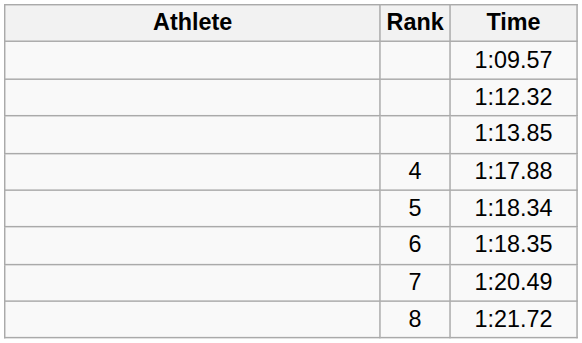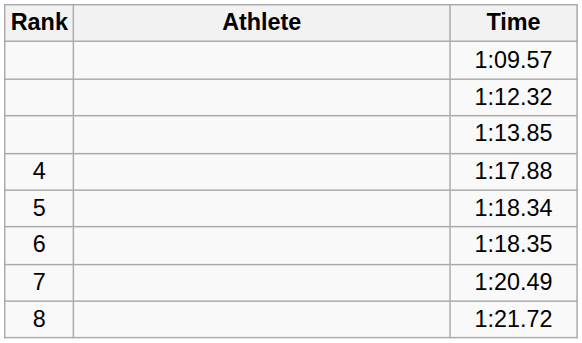 <table class=wikitable style="text-align:center">
 <tr>
+<th width=40>Rank</th>
 <th width=250>Athlete</th>
-<th width=40>Rank</th>
 <th width=80>Time</th>
 </tr>
 <tr>
+<td></td>
 <td align=left></td>
-<td></td>
 <td>1:09.57</td>
 </tr>
 <tr>
+<td></td>
 <td align=left></td>
-<td></td>
 <td>1:12.32</td>
 </tr>
 <tr>
+<td></td>
 <td align=left></td>
-<td></td>
 <td>1:13.85</td>
 </tr>
 <tr>
+<td>4</td>
 <td align=left></td>
-<td>4</td>
 <td>1:17.88</td>
 </tr>
 <tr>
+<td>5</td>
 <td align=left></td>
-<td>5</td>
 <td>1:18.34</td>
 </tr>
 <tr>
+<td>6</td>
 <td align=left></td>
-<td>6</td>
 <td>1:18.35</td>
 </tr>
 <tr>
+<td>7</td>
 <td align=left></td>
-<td>7</td>
 <td>1:20.49</td>
 </tr>
 <tr>
+<td>8</td>
 <td align=left></td>
-<td>8</td>
 <td>1:21.72</td>
 </tr>
 </table>
